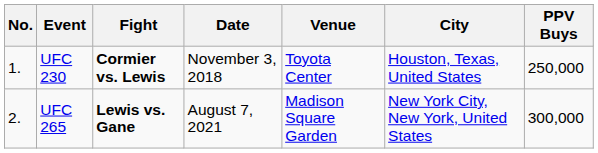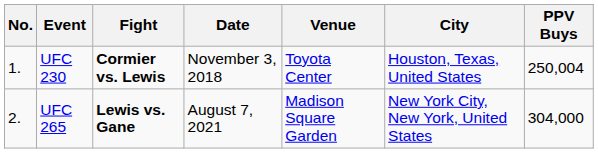 <table class="wikitable">
 <tr>
 <th>No.</th>
 <th>Event</th>
 <th>Fight</th>
 <th>Date</th>
 <th>Venue</th>
 <th>City</th>
 <th>PPV Buys</th>
 </tr>
 <tr>
 <td>1.</td>
 <td><a href='#'>UFC 230</a></td>
 <td><strong>Cormier vs. Lewis</strong></td>
 <td>November 3, 2018</td>
 <td><a href='#'>Toyota Center</a></td>
 <td><a href='#'>Houston, Texas, United States</a></td>
-<td>250,000</td>
+<td>250,004</td>
 </tr>
 <tr>
 <td>2.</td>
 <td><a href='#'>UFC 265</a></td>
 <td><strong>Lewis vs. Gane</strong></td>
 <td>August 7, 2021</td>
 <td><a href='#'>Madison Square Garden</a></td>
 <td><a href='#'>New York City, New York, United States</a></td>
-<td>300,000</td>
+<td>304,000</td>
 </tr>
 </table>
